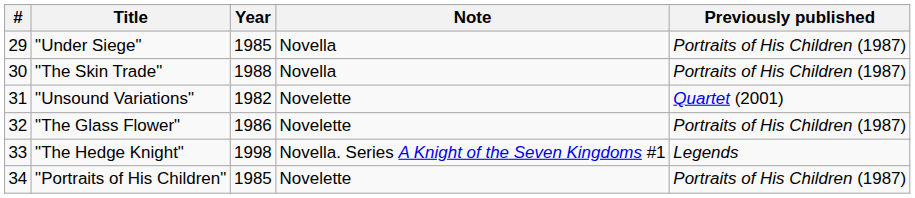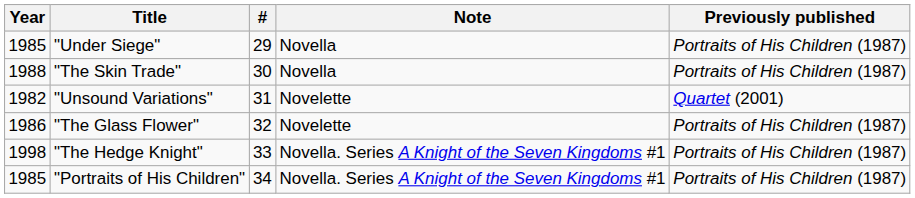 <table class="wikitable">
 <tr>
+<th>Year</th>
+<th>Title</th>
 <th>#</th>
-<th>Title</th>
-<th>Year</th>
 <th>Note</th>
 <th>Previously published</th>
 </tr>
 <tr>
+<td>1985</td>
+<td>"Under Siege"</td>
 <td>29</td>
-<td>"Under Siege"</td>
-<td>1985</td>
 <td>Novella</td>
 <td><em>Portraits of His Children</em> (1987)</td>
 </tr>
 <tr>
+<td>1988</td>
+<td>"The Skin Trade"</td>
 <td>30</td>
-<td>"The Skin Trade"</td>
-<td>1988</td>
 <td>Novella</td>
 <td><em>Portraits of His Children</em> (1987)</td>
 </tr>
 <tr>
+<td>1982</td>
+<td>"Unsound Variations"</td>
 <td>31</td>
-<td>"Unsound Variations"</td>
-<td>1982</td>
 <td>Novelette</td>
 <td><em><a href='#'>Quartet</a></em> (2001)</td>
 </tr>
 <tr>
+<td>1986</td>
+<td>"The Glass Flower"</td>
 <td>32</td>
-<td>"The Glass Flower"</td>
-<td>1986</td>
 <td>Novelette</td>
 <td><em>Portraits of His Children</em> (1987)</td>
 </tr>
 <tr>
+<td>1998</td>
+<td>"The Hedge Knight"</td>
 <td>33</td>
-<td>"The Hedge Knight"</td>
-<td>1998</td>
 <td>Novella. Series <em><a href='#'>A Knight of the Seven Kingdoms</a></em> #1</td>
-<td><em>Legends</em></td>
+<td><em>Portraits of His Children</em> (1987)</td>
 </tr>
 <tr>
+<td>1985</td>
+<td>"Portraits of His Children"</td>
 <td>34</td>
-<td>"Portraits of His Children"</td>
-<td>1985</td>
-<td>Novelette</td>
+<td>Novella. Series <em><a href='#'>A Knight of the Seven Kingdoms</a></em> #1</td>
 <td><em>Portraits of His Children</em> (1987)</td>
 </tr>
 </table>
